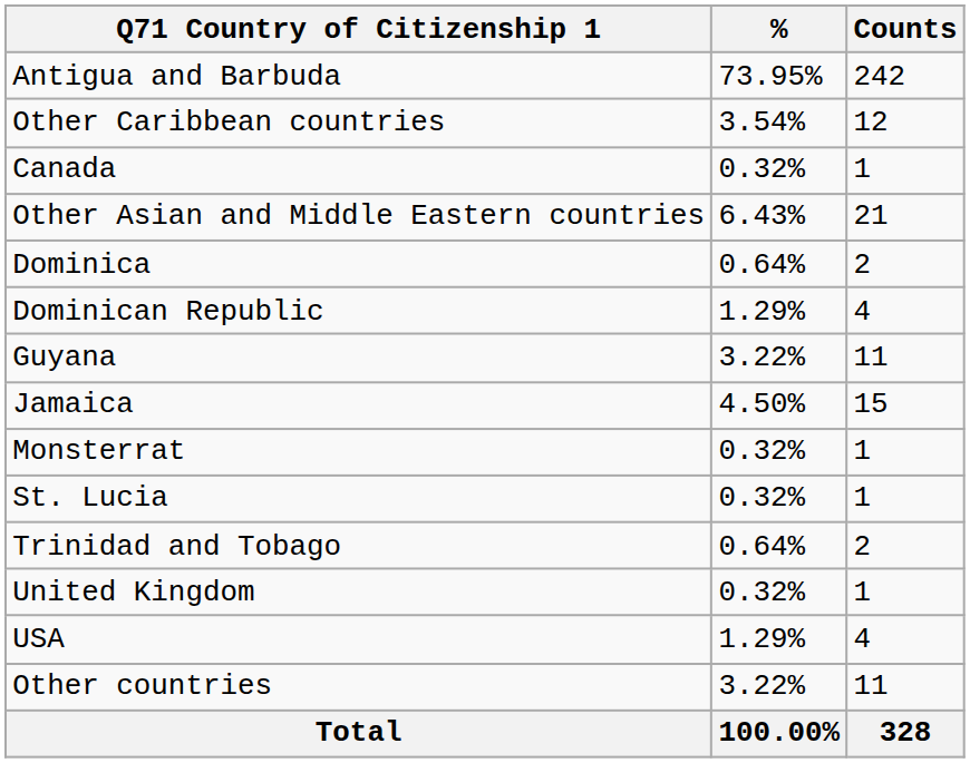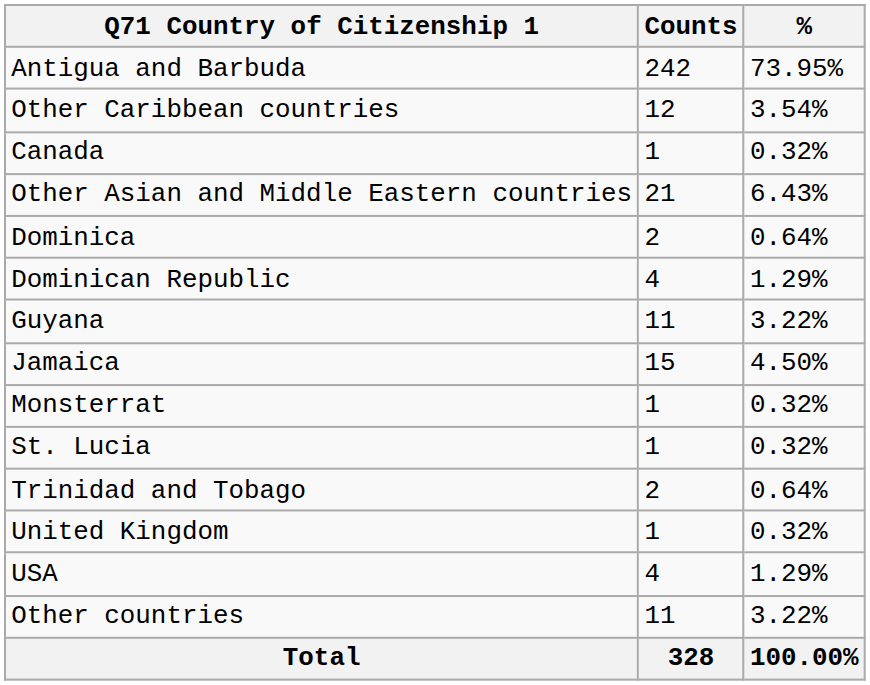 <table class="wikitable sortable">
 <tr>
 <th>Q71 Country of Citizenship 1</th>
+<th>Counts</th>
 <th>%</th>
-<th>Counts</th>
 </tr>
 <tr>
 <td>Antigua and Barbuda</td>
+<td>242</td>
 <td>73.95%</td>
-<td>242</td>
 </tr>
 <tr>
 <td>Other Caribbean countries</td>
+<td>12</td>
 <td>3.54%</td>
-<td>12</td>
 </tr>
 <tr>
 <td>Canada</td>
+<td>1</td>
 <td>0.32%</td>
-<td>1</td>
 </tr>
 <tr>
 <td>Other Asian and Middle Eastern countries</td>
+<td>21</td>
 <td>6.43%</td>
-<td>21</td>
 </tr>
 <tr>
 <td>Dominica</td>
+<td>2</td>
 <td>0.64%</td>
-<td>2</td>
 </tr>
 <tr>
 <td>Dominican Republic</td>
+<td>4</td>
 <td>1.29%</td>
-<td>4</td>
 </tr>
 <tr>
 <td>Guyana</td>
+<td>11</td>
 <td>3.22%</td>
-<td>11</td>
 </tr>
 <tr>
 <td>Jamaica</td>
+<td>15</td>
 <td>4.50%</td>
-<td>15</td>
 </tr>
 <tr>
 <td>Monsterrat</td>
+<td>1</td>
 <td>0.32%</td>
-<td>1</td>
 </tr>
 <tr>
 <td>St. Lucia</td>
+<td>1</td>
 <td>0.32%</td>
-<td>1</td>
 </tr>
 <tr>
 <td>Trinidad and Tobago</td>
+<td>2</td>
 <td>0.64%</td>
-<td>2</td>
 </tr>
 <tr>
 <td>United Kingdom</td>
+<td>1</td>
 <td>0.32%</td>
-<td>1</td>
 </tr>
 <tr>
 <td>USA</td>
+<td>4</td>
 <td>1.29%</td>
-<td>4</td>
 </tr>
 <tr>
 <td>Other countries</td>
+<td>11</td>
 <td>3.22%</td>
-<td>11</td>
 </tr>
 <tr>
 <th>Total</th>
+<th>328</th>
 <th>100.00%</th>
-<th>328</th>
 </tr>
 </table>
